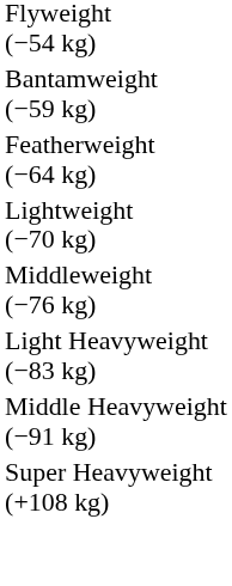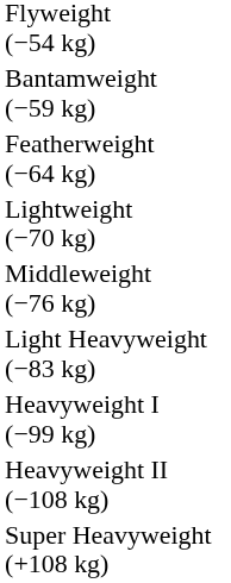 <table>
 <tr>
 <td>Flyweight<br>(−54 kg)<br></td>
 <td></td>
 <td></td>
 <td></td>
 </tr>
 <tr>
 <td>Bantamweight<br>(−59 kg)<br></td>
 <td></td>
 <td></td>
 <td></td>
 </tr>
 <tr>
 <td>Featherweight<br>(−64 kg)<br></td>
 <td></td>
 <td></td>
 <td></td>
 </tr>
 <tr>
 <td>Lightweight<br>(−70 kg)<br></td>
 <td></td>
 <td></td>
 <td></td>
 </tr>
 <tr>
 <td>Middleweight<br>(−76 kg)<br></td>
 <td></td>
 <td></td>
 <td></td>
 </tr>
 <tr>
 <td>Light Heavyweight<br>(−83 kg)<br></td>
 <td></td>
 <td></td>
 <td></td>
 </tr>
 <tr>
-<td>Middle Heavyweight<br>(−91 kg)<br></td>
+<td>Heavyweight I<br>(−99 kg)<br></td>
+<td></td>
+<td></td>
+<td></td>
+</tr>
+<tr>
+<td>Heavyweight II<br>(−108 kg)<br></td>
 <td></td>
 <td></td>
 <td></td>
 </tr>
 <tr>
 <td>Super Heavyweight <br>(+108 kg)<br></td>
 <td></td>
 <td></td>
 <td></td>
 </tr>
 </table>
